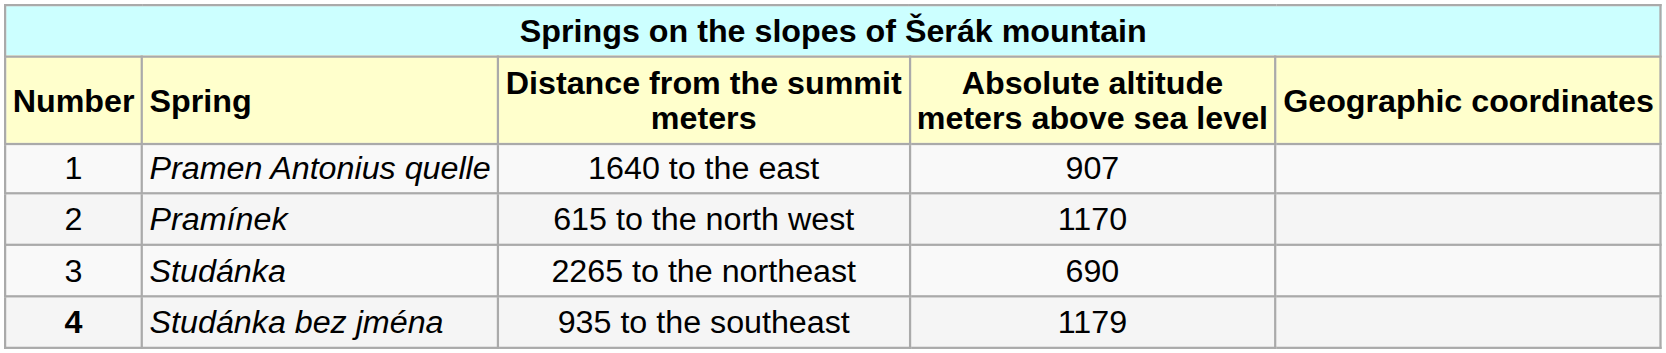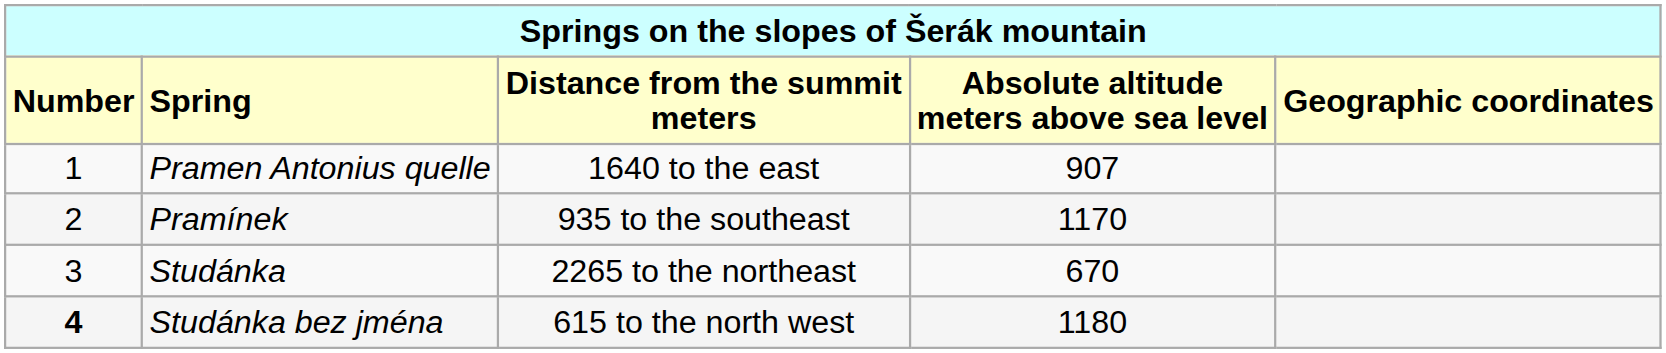 <table class="wikitable" style="font-size:90%">
 <tr>
 <td colspan="5" align="center" bgcolor="#CCFFFF"> <strong>Springs on the slopes of Šerák mountain</strong></td>
 </tr>
 <tr bgcolor="#FFFFCC">
 <td align="center"><strong>Number</strong></td>
 <td><strong>Spring</strong></td>
 <td align="center"><strong>Distance from the summit</strong><br><strong>meters</strong></td>
 <td align="center"><strong>Absolute altitude</strong><br><strong>meters above sea level</strong></td>
 <td align="center"><strong>Geographic coordinates</strong></td>
 </tr>
 <tr>
 <td align="center">1</td>
 <td><em>Pramen Antonius quelle</em></td>
 <td align="center">1640 to the east</td>
 <td align="center">907</td>
 <td align="center"></td>
 </tr>
 <tr bgcolor="#F5F5F5">
 <td align="center">2</td>
 <td><em>Pramínek</em></td>
-<td align="center">615 to the north west</td>
+<td align="center">935 to the southeast</td>
 <td align="center">1170</td>
 <td align="center"></td>
 </tr>
 <tr>
 <td align="center">3</td>
 <td><em>Studánka</em></td>
 <td align="center">2265 to the northeast</td>
-<td align="center">690</td>
+<td align="center">670</td>
 <td align="center"></td>
 </tr>
 <tr bgcolor="#F5F5F5">
 <td align="center"><strong>4</strong></td>
 <td><em>Studánka bez jména</em></td>
-<td align="center">935 to the southeast</td>
-<td align="center">1179</td>
+<td align="center">615 to the north west</td>
+<td align="center">1180</td>
 <td align="center"></td>
 </tr>
 </table>
